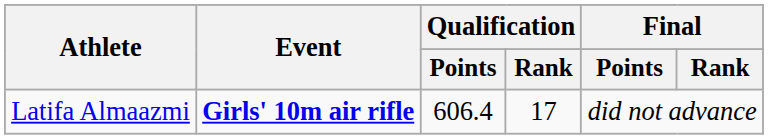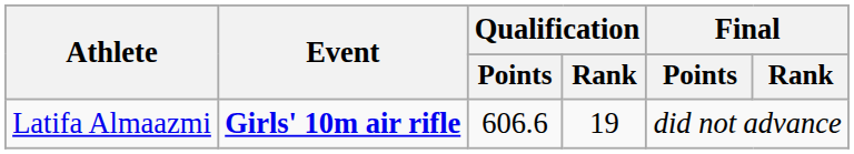 <table class="wikitable" style="text-align:center;font-size:90%">
 <tr>
 <th rowspan=2>Athlete</th>
 <th rowspan=2>Event</th>
 <th colspan=2>Qualification</th>
 <th colspan=2>Final</th>
 </tr>
 <tr style="font-size:95%">
 <th>Points</th>
 <th>Rank</th>
 <th>Points</th>
 <th>Rank</th>
 </tr>
 <tr>
 <td align=left><a href='#'>Latifa Almaazmi</a></td>
 <td align=left><strong><a href='#'>Girls' 10m air rifle</a></strong></td>
-<td>606.4</td>
-<td>17</td>
+<td>606.6</td>
+<td>19</td>
 <td colspan=2><em>did not advance</em></td>
 </tr>
 </table>
